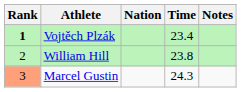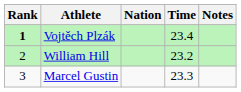 <table class="wikitable sortable" style="text-align:center">
 <tr>
 <th>Rank</th>
 <th>Athlete</th>
 <th>Nation</th>
 <th>Time</th>
 <th>Notes</th>
 </tr>
 <tr bgcolor=bbf3bb>
 <td><strong>1</strong></td>
 <td align=left><a href='#'>Vojtěch Plzák</a></td>
 <td align=left></td>
 <td>23.4</td>
 <td></td>
 </tr>
 <tr bgcolor=bbf3bb>
 <td>2</td>
 <td align=left><a href='#'>William Hill</a></td>
 <td align=left></td>
-<td>23.8</td>
+<td>23.2</td>
 <td></td>
 </tr>
 <tr>
-<td style="background: lightsalmon;">3</td>
+<td>3</td>
 <td align=left><a href='#'>Marcel Gustin</a></td>
 <td align=left></td>
-<td>24.3</td>
+<td>23.3</td>
 <td></td>
 </tr>
 </table>
